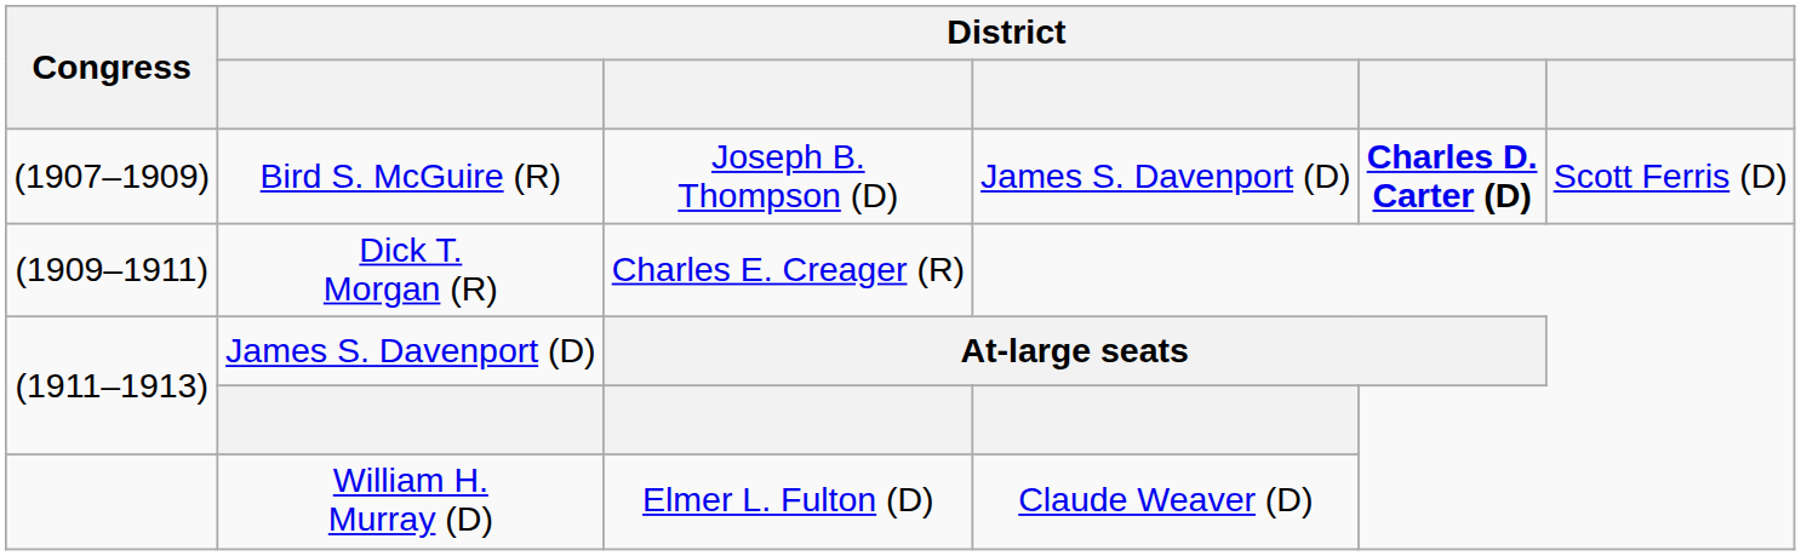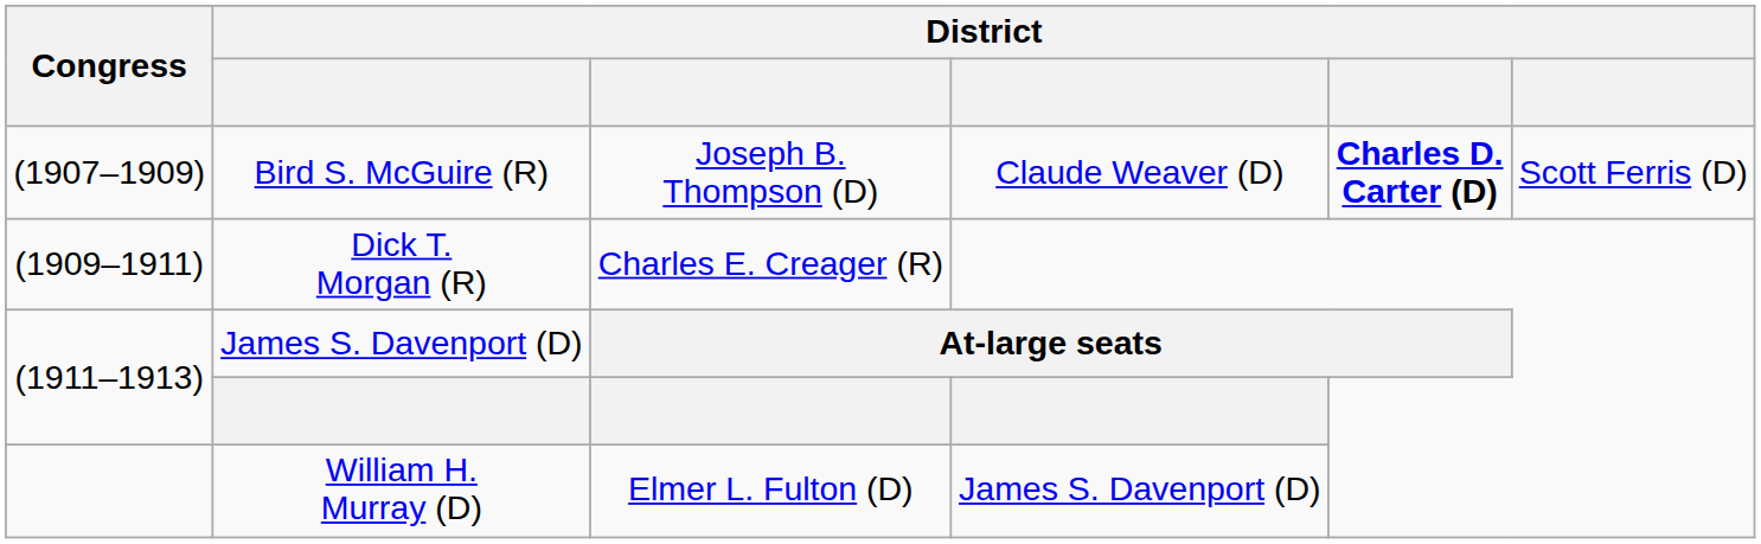 <table class=wikitable style="text-align:center">
 <tr>
 <th rowspan=2>Congress</th>
 <th colspan=5>District</th>
 </tr>
 <tr style="height:2em">
 <th></th>
 <th></th>
 <th></th>
 <th></th>
 <th></th>
 </tr>
 <tr style="height:2.5em">
 <td><strong></strong> (1907–1909)</td>
 <td><a href='#'>Bird S. McGuire</a> (R)</td>
 <td><a href='#'>Joseph B.<br>Thompson</a> (D)</td>
-<td><a href='#'>James S. Davenport</a> (D)</td>
+<td><a href='#'>Claude Weaver</a> (D)</td>
 <td><strong><a href='#'>Charles D.<br>Carter</a> (D)</strong></td>
 <td><a href='#'>Scott Ferris</a> (D)</td>
 </tr>
 <tr style="height:2.5em">
 <td><strong></strong> (1909–1911)</td>
 <td><a href='#'>Dick T.<br>Morgan</a> (R)</td>
 <td><a href='#'>Charles E. Creager</a> (R)</td>
 </tr>
 <tr style="height:2em">
 <td rowspan=2><strong></strong> (1911–1913)</td>
 <td><a href='#'>James S. Davenport</a> (D)</td>
 <th colspan=3>At-large seats</th>
 </tr>
 <tr style="height:2em">
 <th></th>
 <th></th>
 <th></th>
 </tr>
 <tr style="height:2.5em">
 <td><strong></strong> </td>
 <td><a href='#'>William H.<br>Murray</a> (D)</td>
 <td><a href='#'>Elmer L. Fulton</a> (D)</td>
-<td><a href='#'>Claude Weaver</a> (D)</td>
+<td><a href='#'>James S. Davenport</a> (D)</td>
 </tr>
 </table>
